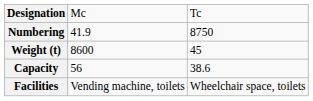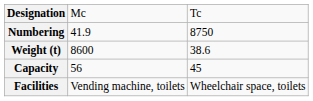 <table class="wikitable">
 <tr>
 <th>Designation</th>
 <td>Mc</td>
 <td>Tc</td>
 </tr>
 <tr>
 <th>Numbering</th>
 <td>41.9</td>
 <td>8750</td>
 </tr>
 <tr>
 <th>Weight (t)</th>
 <td>8600</td>
-<td>45</td>
+<td>38.6</td>
 </tr>
 <tr>
 <th>Capacity</th>
 <td>56</td>
-<td>38.6</td>
+<td>45</td>
 </tr>
 <tr>
 <th>Facilities</th>
 <td>Vending machine, toilets</td>
 <td>Wheelchair space, toilets</td>
 </tr>
 </table>
